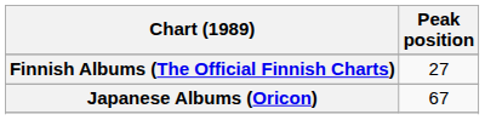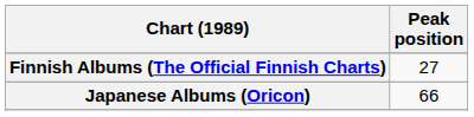 <table class="wikitable sortable plainrowheaders">
 <tr>
 <th>Chart (1989)</th>
 <th>Peak<br>position</th>
 </tr>
 <tr>
 </tr>
 <tr>
 <th scope="row">Finnish Albums (<a href='#'>The Official Finnish Charts</a>)</th>
 <td align="center">27</td>
 </tr>
 <tr>
 </tr>
 <tr>
 <th scope="row">Japanese Albums (<a href='#'>Oricon</a>)</th>
-<td align="center">67</td>
+<td align="center">66</td>
 </tr>
 <tr>
 </tr>
 <tr>
 </tr>
 <tr>
 </tr>
 <tr>
 </tr>
 </table>
